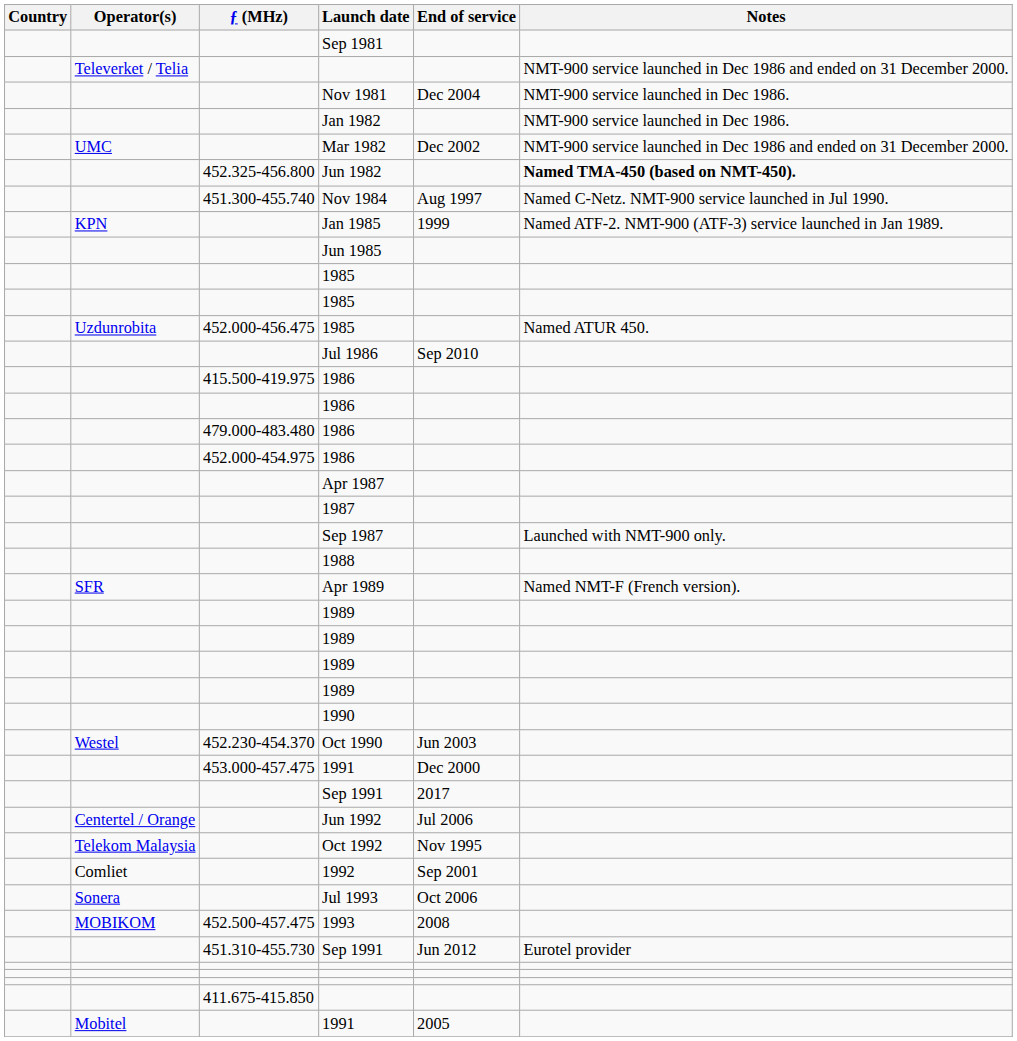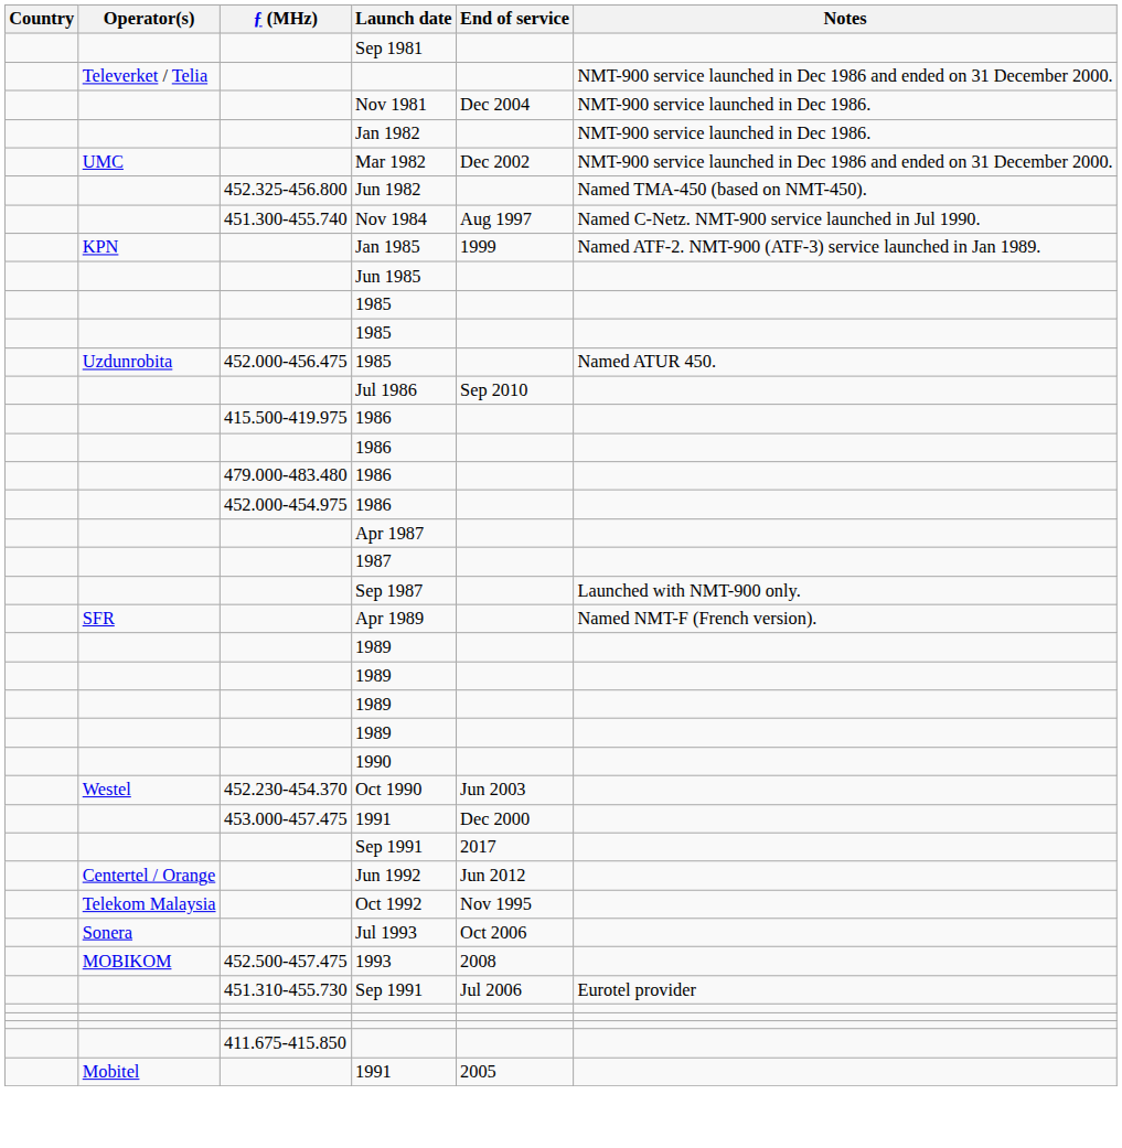 <table class="wikitable">
 <tr>
 <th>Country</th>
 <th>Operator(s)</th>
 <th><a href='#'>ƒ</a> (MHz)</th>
 <th>Launch date</th>
 <th>End of service</th>
 <th>Notes</th>
 </tr>
 <tr>
 <td></td>
 <td></td>
 <td></td>
 <td>Sep 1981</td>
 <td></td>
 <td></td>
 </tr>
 <tr>
 <td></td>
 <td><a href='#'>Televerket</a> / <a href='#'>Telia</a></td>
 <td></td>
 <td></td>
 <td></td>
 <td>NMT-900 service launched in Dec 1986 and ended on 31 December 2000.</td>
 </tr>
 <tr>
 <td></td>
 <td></td>
 <td></td>
 <td>Nov 1981</td>
 <td>Dec 2004</td>
 <td>NMT-900 service launched in Dec 1986.</td>
 </tr>
 <tr>
 <td></td>
 <td></td>
 <td></td>
 <td>Jan 1982</td>
 <td></td>
 <td>NMT-900 service launched in Dec 1986.</td>
 </tr>
 <tr>
 <td></td>
 <td><a href='#'>UMC</a></td>
 <td></td>
 <td>Mar 1982</td>
 <td>Dec 2002</td>
 <td>NMT-900 service launched in Dec 1986 and ended on 31 December 2000.</td>
 </tr>
 <tr>
 <td></td>
 <td></td>
 <td>452.325-456.800</td>
 <td>Jun 1982</td>
 <td></td>
-<td><strong>Named TMA-450 (based on NMT-450).</strong></td>
+<td>Named TMA-450 (based on NMT-450).</td>
 </tr>
 <tr>
 <td></td>
 <td></td>
 <td>451.300-455.740</td>
 <td>Nov 1984</td>
 <td>Aug 1997</td>
 <td>Named C-Netz. NMT-900 service launched in Jul 1990.</td>
 </tr>
 <tr>
 <td></td>
 <td><a href='#'>KPN</a></td>
 <td></td>
 <td>Jan 1985</td>
 <td>1999</td>
 <td>Named ATF-2. NMT-900 (ATF-3) service launched in Jan 1989.</td>
 </tr>
 <tr>
 <td></td>
 <td></td>
 <td></td>
 <td>Jun 1985</td>
 <td></td>
 <td></td>
 </tr>
 <tr>
 <td></td>
 <td></td>
 <td></td>
 <td>1985</td>
 <td></td>
 <td></td>
 </tr>
 <tr>
 <td></td>
 <td></td>
 <td></td>
 <td>1985</td>
 <td></td>
 <td></td>
 </tr>
 <tr>
 <td></td>
 <td><a href='#'>Uzdunrobita</a></td>
 <td>452.000-456.475</td>
 <td>1985</td>
 <td></td>
 <td>Named ATUR 450.</td>
 </tr>
 <tr>
 <td></td>
 <td></td>
 <td></td>
 <td>Jul 1986</td>
 <td>Sep 2010</td>
 <td></td>
 </tr>
 <tr>
 <td></td>
 <td></td>
 <td>415.500-419.975</td>
 <td>1986</td>
 <td></td>
 <td></td>
 </tr>
 <tr>
 <td></td>
 <td></td>
 <td></td>
 <td>1986</td>
 <td></td>
 <td></td>
 </tr>
 <tr>
 <td></td>
 <td></td>
 <td>479.000-483.480</td>
 <td>1986</td>
 <td></td>
 <td></td>
 </tr>
 <tr>
 <td></td>
 <td></td>
 <td>452.000-454.975</td>
 <td>1986</td>
 <td></td>
 <td></td>
 </tr>
 <tr>
 <td></td>
 <td></td>
 <td></td>
 <td>Apr 1987</td>
 <td></td>
 <td></td>
 </tr>
 <tr>
 <td></td>
 <td></td>
 <td></td>
 <td>1987</td>
 <td></td>
 <td></td>
 </tr>
 <tr>
 <td></td>
 <td></td>
 <td></td>
 <td>Sep 1987</td>
 <td></td>
 <td>Launched with NMT-900 only.</td>
 </tr>
 <tr>
 <td></td>
-<td></td>
-<td></td>
-<td>1988</td>
-<td></td>
-<td></td>
-</tr>
-<tr>
-<td></td>
 <td><a href='#'>SFR</a></td>
 <td></td>
 <td>Apr 1989</td>
 <td></td>
 <td>Named NMT-F (French version).</td>
 </tr>
 <tr>
 <td></td>
 <td></td>
 <td></td>
 <td>1989</td>
 <td></td>
 <td></td>
 </tr>
 <tr>
 <td></td>
 <td></td>
 <td></td>
 <td>1989</td>
 <td></td>
 <td></td>
 </tr>
 <tr>
 <td></td>
 <td></td>
 <td></td>
 <td>1989</td>
 <td></td>
 <td></td>
 </tr>
 <tr>
 <td></td>
 <td></td>
 <td></td>
 <td>1989</td>
 <td></td>
 <td></td>
 </tr>
 <tr>
 <td></td>
 <td></td>
 <td></td>
 <td>1990</td>
 <td></td>
 <td></td>
 </tr>
 <tr>
 <td></td>
 <td><a href='#'>Westel</a></td>
 <td>452.230-454.370</td>
 <td>Oct 1990</td>
 <td>Jun 2003</td>
 <td></td>
 </tr>
 <tr>
 <td></td>
 <td></td>
 <td>453.000-457.475</td>
 <td>1991</td>
 <td>Dec 2000</td>
 <td></td>
 </tr>
 <tr>
 <td></td>
 <td></td>
 <td></td>
 <td>Sep 1991</td>
 <td>2017</td>
 <td></td>
 </tr>
 <tr>
 <td></td>
 <td><a href='#'>Centertel / Orange</a></td>
 <td></td>
 <td>Jun 1992</td>
-<td>Jul 2006</td>
+<td>Jun 2012</td>
 <td></td>
 </tr>
 <tr>
 <td></td>
 <td><a href='#'>Telekom Malaysia</a></td>
 <td></td>
 <td>Oct 1992</td>
 <td>Nov 1995</td>
-<td></td>
-</tr>
-<tr>
-<td></td>
-<td>Comliet</td>
-<td></td>
-<td>1992</td>
-<td>Sep 2001</td>
 <td></td>
 </tr>
 <tr>
 <td></td>
 <td><a href='#'>Sonera</a></td>
 <td></td>
 <td>Jul 1993</td>
 <td>Oct 2006</td>
 <td></td>
 </tr>
 <tr>
 <td></td>
 <td><a href='#'>MOBIKOM</a></td>
 <td>452.500-457.475</td>
 <td>1993</td>
 <td>2008</td>
 <td></td>
 </tr>
 <tr>
 <td></td>
 <td></td>
 <td>451.310-455.730</td>
 <td>Sep 1991</td>
-<td>Jun 2012</td>
+<td>Jul 2006</td>
 <td> Eurotel provider</td>
 </tr>
 <tr>
 <td></td>
 <td></td>
 <td></td>
 <td></td>
 <td></td>
 <td></td>
 </tr>
 <tr>
 <td></td>
 <td></td>
 <td></td>
 <td></td>
 <td></td>
 <td></td>
 </tr>
 <tr>
 <td></td>
 <td></td>
 <td></td>
 <td></td>
 <td></td>
 <td></td>
 </tr>
 <tr>
 <td></td>
 <td></td>
 <td>411.675-415.850</td>
 <td></td>
 <td></td>
 <td></td>
 </tr>
 <tr>
 <td></td>
 <td><a href='#'>Mobitel</a></td>
 <td></td>
 <td>1991</td>
 <td>2005</td>
 <td></td>
 </tr>
 </table>
